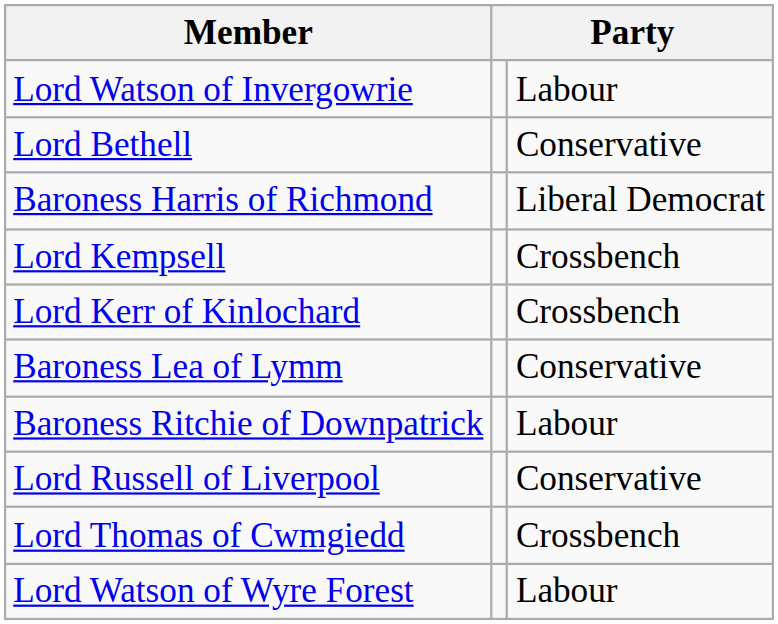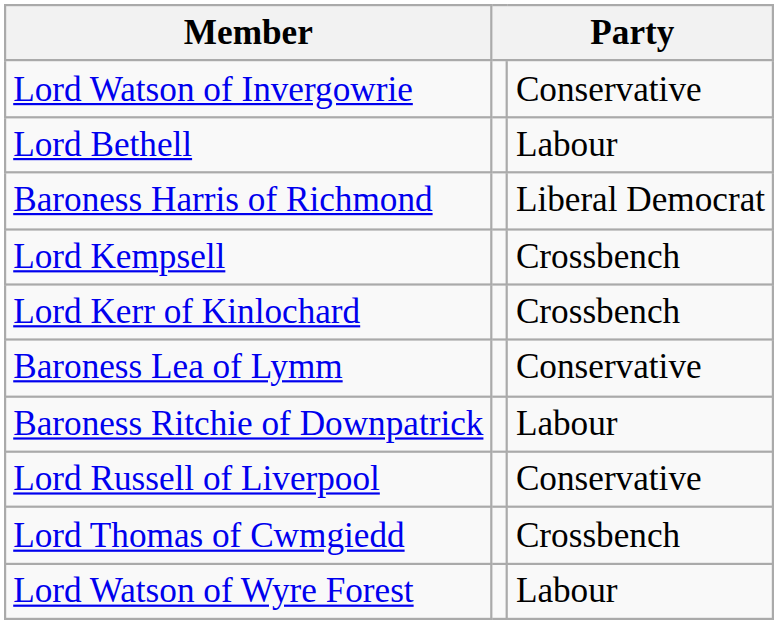 <table class="wikitable">
 <tr>
 <th>Member</th>
 <th colspan=2>Party</th>
 </tr>
 <tr>
 <td><a href='#'>Lord Watson of Invergowrie</a></td>
 <td></td>
-<td>Labour</td>
+<td>Conservative</td>
 </tr>
 <tr>
 <td><a href='#'>Lord Bethell</a></td>
 <td></td>
-<td>Conservative</td>
+<td>Labour</td>
 </tr>
 <tr>
 <td><a href='#'>Baroness Harris of Richmond</a></td>
 <td></td>
 <td>Liberal Democrat</td>
 </tr>
 <tr>
 <td><a href='#'>Lord Kempsell</a></td>
 <td></td>
 <td>Crossbench</td>
 </tr>
 <tr>
 <td><a href='#'>Lord Kerr of Kinlochard</a></td>
 <td></td>
 <td>Crossbench</td>
 </tr>
 <tr>
 <td><a href='#'>Baroness Lea of Lymm</a></td>
 <td></td>
 <td>Conservative</td>
 </tr>
 <tr>
 <td><a href='#'>Baroness Ritchie of Downpatrick</a></td>
 <td></td>
 <td>Labour</td>
 </tr>
 <tr>
 <td><a href='#'>Lord Russell of Liverpool</a></td>
 <td></td>
 <td>Conservative</td>
 </tr>
 <tr>
 <td><a href='#'>Lord Thomas of Cwmgiedd</a></td>
 <td></td>
 <td>Crossbench</td>
 </tr>
 <tr>
 <td><a href='#'>Lord Watson of Wyre Forest</a></td>
 <td></td>
 <td>Labour</td>
 </tr>
 </table>
